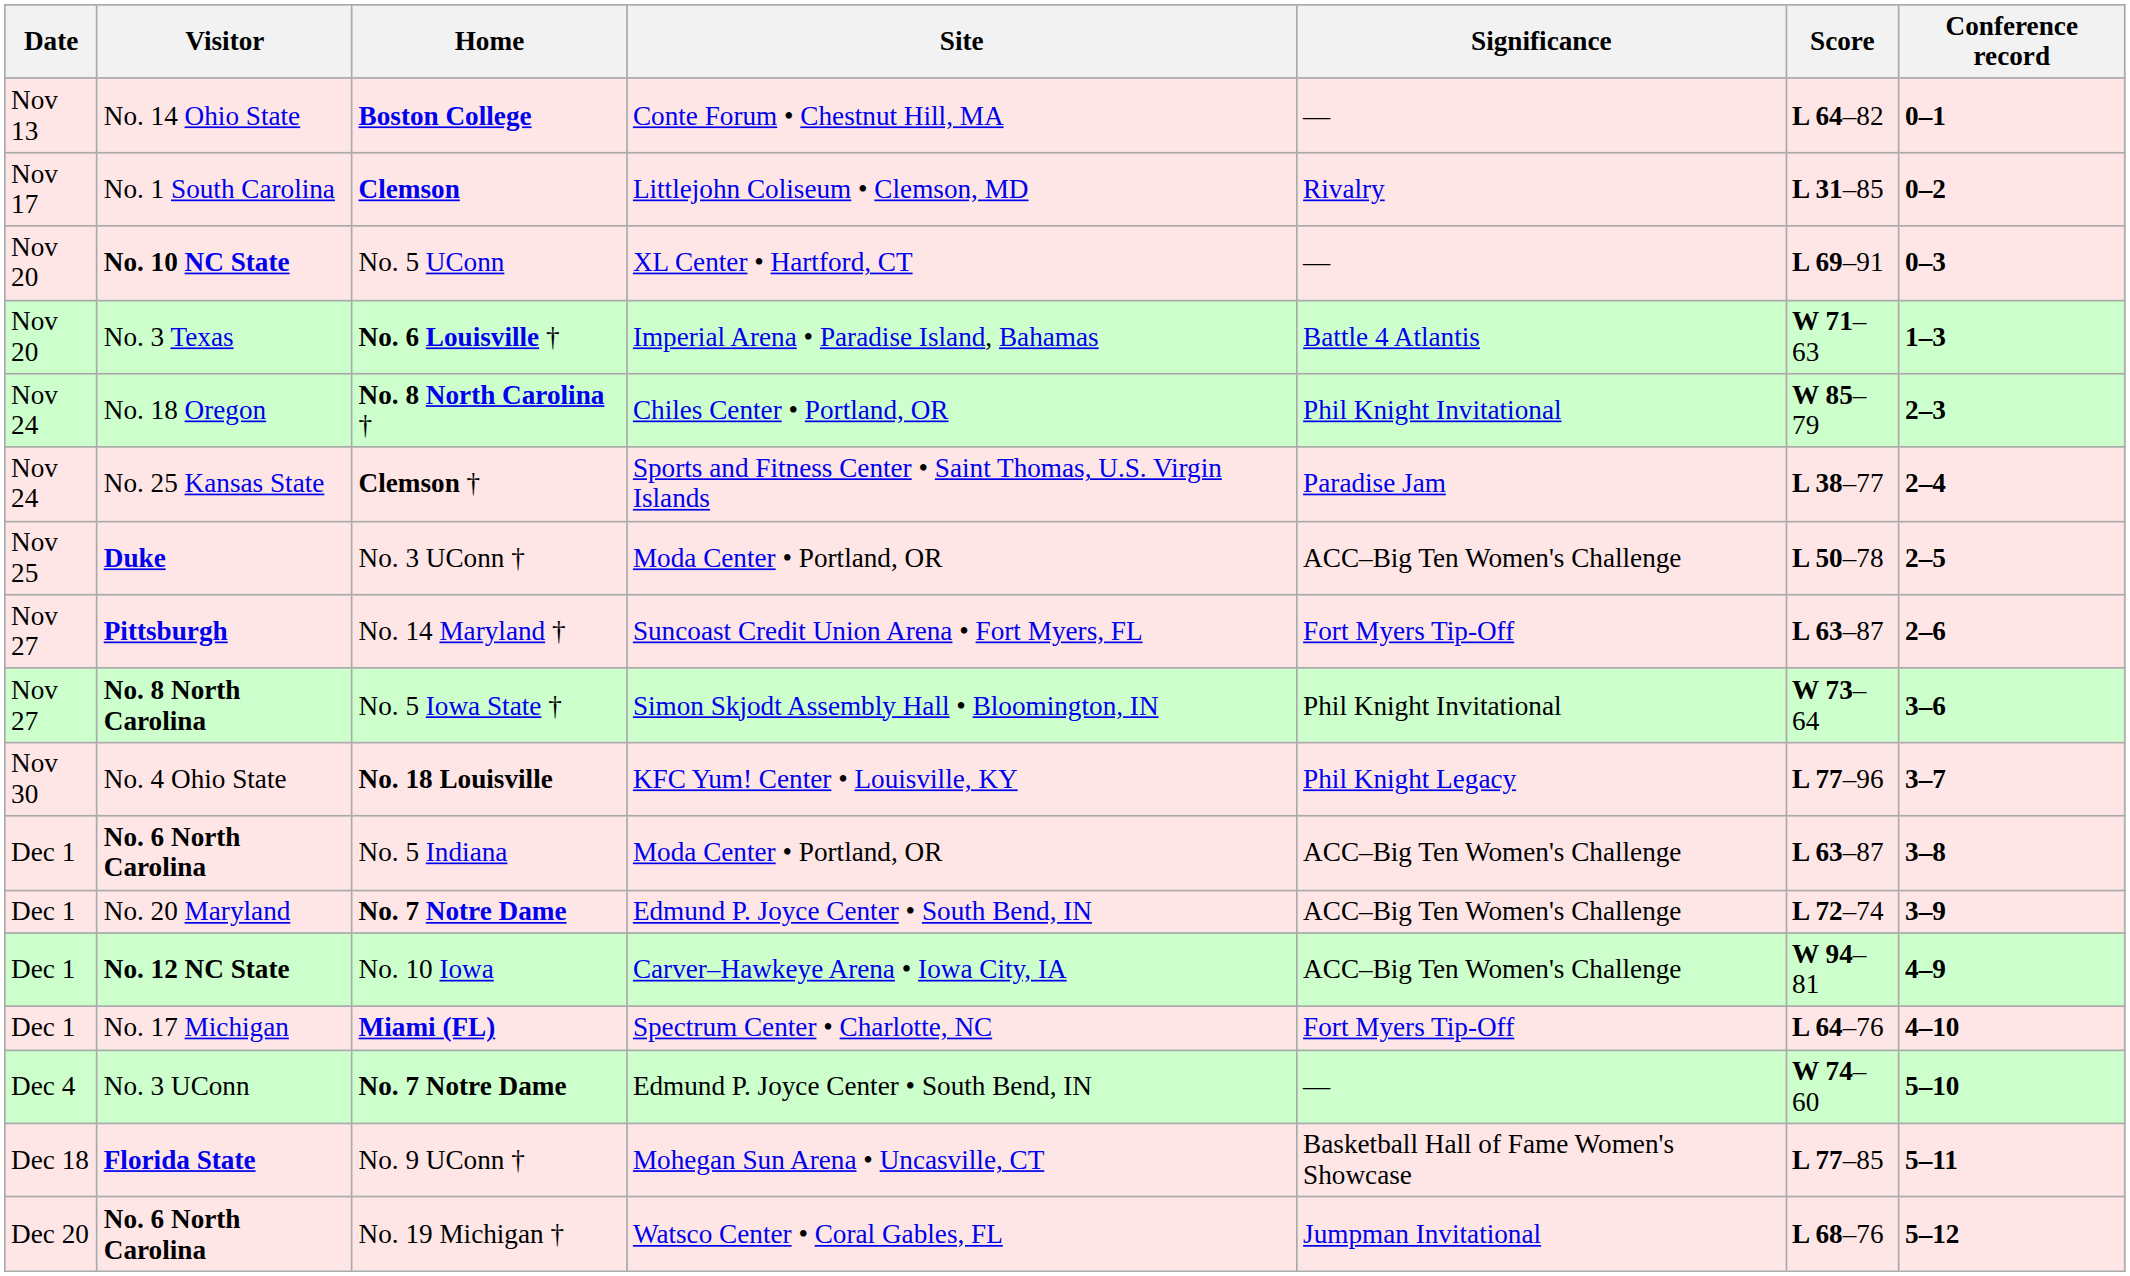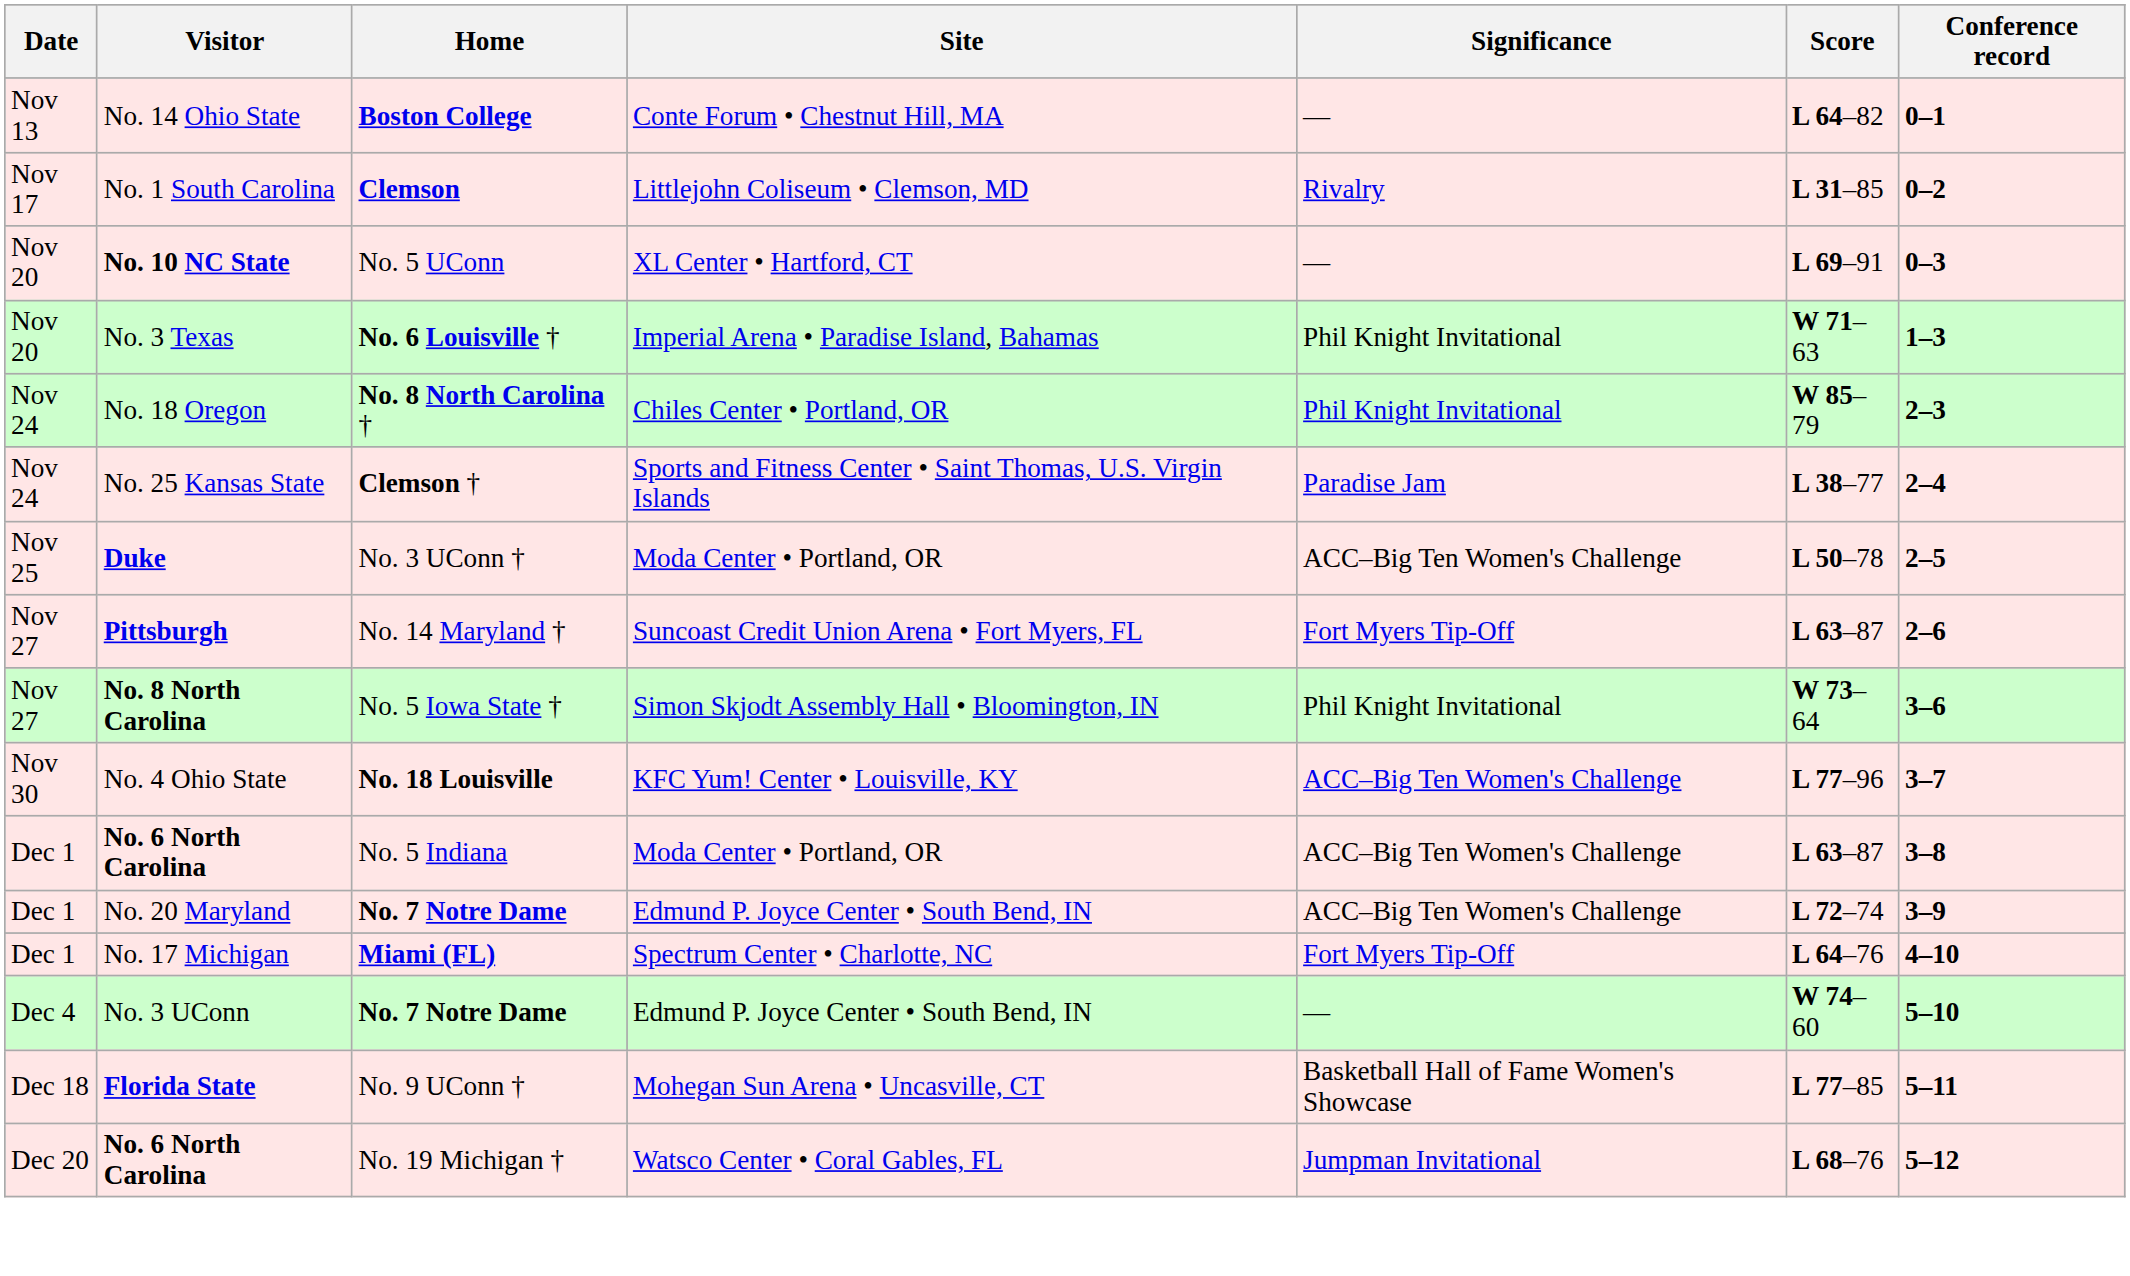 <table class="wikitable">
 <tr>
 <th>Date</th>
 <th>Visitor</th>
 <th>Home</th>
 <th>Site</th>
 <th>Significance</th>
 <th>Score</th>
 <th>Conference record</th>
 </tr>
 <tr style="background: #ffe6e6;">
 <td>Nov 13</td>
 <td>No. 14 <a href='#'>Ohio State</a></td>
 <td><strong><a href='#'>Boston College</a></strong></td>
 <td><a href='#'>Conte Forum</a> • <a href='#'>Chestnut Hill, MA</a></td>
 <td>—</td>
 <td><strong>L 64</strong>–82</td>
 <td><strong>0–1</strong></td>
 </tr>
 <tr style="background: #ffe6e6;">
 <td>Nov 17</td>
 <td>No. 1 <a href='#'>South Carolina</a></td>
 <td><strong><a href='#'>Clemson</a></strong></td>
 <td><a href='#'>Littlejohn Coliseum</a> • <a href='#'>Clemson, MD</a></td>
 <td><a href='#'>Rivalry</a></td>
 <td><strong>L 31</strong>–85</td>
 <td><strong>0–2</strong></td>
 </tr>
 <tr style="background: #ffe6e6;">
 <td>Nov 20</td>
 <td><strong>No. 10 <a href='#'>NC State</a></strong></td>
 <td>No. 5 <a href='#'>UConn</a></td>
 <td><a href='#'>XL Center</a> • <a href='#'>Hartford, CT</a></td>
 <td>―</td>
 <td><strong>L 69</strong>–91</td>
 <td><strong>0–3</strong></td>
 </tr>
 <tr style="background:#ccffcc;">
 <td>Nov 20</td>
 <td>No. 3 <a href='#'>Texas</a></td>
 <td><strong>No. 6 <a href='#'>Louisville</a></strong> †</td>
 <td><a href='#'>Imperial Arena</a> • <a href='#'>Paradise Island</a>, <a href='#'>Bahamas</a></td>
-<td><a href='#'>Battle 4 Atlantis</a></td>
+<td>Phil Knight Invitational</td>
 <td><strong>W 71</strong>–63</td>
 <td><strong>1–3</strong></td>
 </tr>
 <tr style="background:#ccffcc;">
 <td>Nov 24</td>
 <td>No. 18 <a href='#'>Oregon</a></td>
 <td><strong>No. 8 <a href='#'>North Carolina</a></strong> †</td>
 <td><a href='#'>Chiles Center</a> • <a href='#'>Portland, OR</a></td>
 <td><a href='#'>Phil Knight Invitational</a></td>
 <td><strong>W 85</strong>–79</td>
 <td><strong>2–3</strong></td>
 </tr>
 <tr style="background: #ffe6e6;">
 <td>Nov 24</td>
 <td>No. 25 <a href='#'>Kansas State</a></td>
 <td><strong>Clemson</strong> †</td>
 <td><a href='#'>Sports and Fitness Center</a> • <a href='#'>Saint Thomas, U.S. Virgin Islands</a></td>
 <td><a href='#'>Paradise Jam</a></td>
 <td><strong>L 38</strong>–77</td>
 <td><strong>2–4</strong></td>
 </tr>
 <tr style="background: #ffe6e6;">
 <td>Nov 25</td>
 <td><strong><a href='#'>Duke</a></strong></td>
 <td>No. 3 UConn †</td>
 <td><a href='#'>Moda Center</a> • Portland, OR</td>
 <td>ACC–Big Ten Women's Challenge</td>
 <td><strong>L 50</strong>–78</td>
 <td><strong>2–5</strong></td>
 </tr>
 <tr style="background: #ffe6e6;">
 <td>Nov 27</td>
 <td><strong><a href='#'>Pittsburgh</a></strong></td>
 <td>No. 14 <a href='#'>Maryland</a> †</td>
 <td><a href='#'>Suncoast Credit Union Arena</a> • <a href='#'>Fort Myers, FL</a></td>
 <td><a href='#'>Fort Myers Tip-Off</a></td>
 <td><strong>L 63</strong>–87</td>
 <td><strong>2–6</strong></td>
 </tr>
 <tr style="background:#ccffcc;">
 <td>Nov 27</td>
 <td><strong>No. 8 North Carolina</strong></td>
 <td>No. 5 <a href='#'>Iowa State</a> †</td>
 <td><a href='#'>Simon Skjodt Assembly Hall</a> • <a href='#'>Bloomington, IN</a></td>
 <td>Phil Knight Invitational</td>
 <td><strong>W 73</strong>–64</td>
 <td><strong>3–6</strong></td>
 </tr>
 <tr style="background: #ffe6e6;">
 <td>Nov 30</td>
 <td>No. 4 Ohio State</td>
 <td><strong>No. 18 Louisville </strong></td>
 <td><a href='#'>KFC Yum! Center</a> • <a href='#'>Louisville, KY</a></td>
-<td><a href='#'>Phil Knight Legacy</a></td>
+<td><a href='#'>ACC–Big Ten Women's Challenge</a></td>
 <td><strong>L 77</strong>–96</td>
 <td><strong>3–7</strong></td>
 </tr>
 <tr style="background: #ffe6e6;">
 <td>Dec 1</td>
 <td><strong>No. 6 North Carolina</strong></td>
 <td>No. 5 <a href='#'>Indiana</a></td>
 <td><a href='#'>Moda Center</a> • Portland, OR</td>
 <td>ACC–Big Ten Women's Challenge</td>
 <td><strong>L 63</strong>–87</td>
 <td><strong>3–8</strong></td>
 </tr>
 <tr style="background: #ffe6e6;">
 <td>Dec 1</td>
 <td>No. 20 <a href='#'>Maryland</a></td>
 <td><strong>No. 7 <a href='#'>Notre Dame</a></strong></td>
 <td><a href='#'>Edmund P. Joyce Center</a> • <a href='#'>South Bend, IN</a></td>
 <td>ACC–Big Ten Women's Challenge</td>
 <td><strong>L 72</strong>–74</td>
 <td><strong>3–9</strong></td>
-</tr>
-<tr style="background:#ccffcc;">
-<td>Dec 1</td>
-<td><strong>No. 12 NC State</strong></td>
-<td>No. 10 <a href='#'>Iowa</a></td>
-<td><a href='#'>Carver–Hawkeye Arena</a> • <a href='#'>Iowa City, IA</a></td>
-<td>ACC–Big Ten Women's Challenge</td>
-<td><strong>W 94</strong>–81</td>
-<td><strong>4–9</strong></td>
 </tr>
 <tr style="background: #ffe6e6;">
 <td>Dec 1</td>
 <td>No. 17 <a href='#'>Michigan</a></td>
 <td><strong><a href='#'>Miami (FL)</a></strong></td>
 <td><a href='#'>Spectrum Center</a> • <a href='#'>Charlotte, NC</a></td>
 <td><a href='#'>Fort Myers Tip-Off</a></td>
 <td><strong>L 64</strong>–76</td>
 <td><strong>4–10</strong></td>
 </tr>
 <tr style="background:#ccffcc;">
 <td>Dec 4</td>
 <td>No. 3 UConn</td>
 <td><strong>No. 7 Notre Dame</strong></td>
 <td>Edmund P. Joyce Center • South Bend, IN</td>
 <td>―</td>
 <td><strong>W 74</strong>–60</td>
 <td><strong>5–10</strong></td>
 </tr>
 <tr style="background: #ffe6e6;">
 <td>Dec 18</td>
 <td><strong><a href='#'>Florida State</a></strong></td>
 <td>No. 9 UConn †</td>
 <td><a href='#'>Mohegan Sun Arena</a> • <a href='#'>Uncasville, CT</a></td>
 <td>Basketball Hall of Fame Women's Showcase</td>
 <td><strong>L 77</strong>–85</td>
 <td><strong>5–11</strong></td>
 </tr>
 <tr style="background: #ffe6e6;">
 <td>Dec 20</td>
 <td><strong>No. 6 North Carolina</strong></td>
 <td>No. 19 Michigan †</td>
 <td><a href='#'>Watsco Center</a> • <a href='#'>Coral Gables, FL</a></td>
 <td><a href='#'>Jumpman Invitational</a></td>
 <td><strong>L 68</strong>–76</td>
 <td><strong>5–12</strong></td>
 </tr>
 </table>
